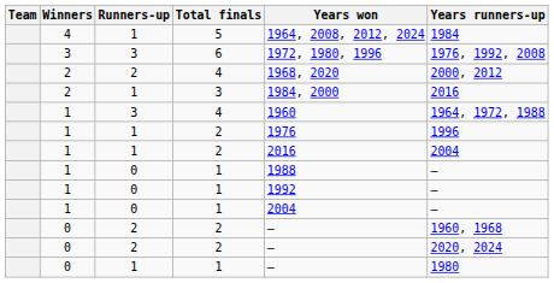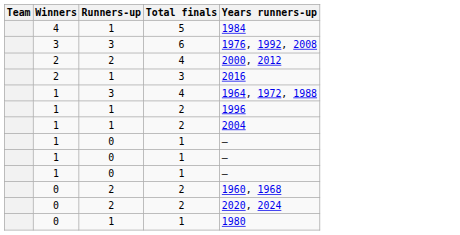 <table class="wikitable sortable plainrowheaders" style="text-align:center">
 <tr>
 <th scope="col">Team</th>
 <th scope="col">Winners</th>
 <th scope="col">Runners-up</th>
 <th scope="col">Total finals</th>
-<th class="unsortable" scope="col">Years won</th>
 <th class="unsortable" scope="col">Years runners-up</th>
 </tr>
 <tr>
 <th scope="row" align=left></th>
 <td>4</td>
 <td>1</td>
 <td>5</td>
-<td align=left><a href='#'>1964</a>, <a href='#'>2008</a>, <a href='#'>2012</a>, <a href='#'>2024</a></td>
 <td align=left><a href='#'>1984</a></td>
 </tr>
 <tr>
 <th scope="row" align=left></th>
 <td>3</td>
 <td>3</td>
 <td>6</td>
-<td align=left><a href='#'>1972</a>, <a href='#'>1980</a>, <a href='#'>1996</a></td>
 <td align=left><a href='#'>1976</a>, <a href='#'>1992</a>, <a href='#'>2008</a></td>
 </tr>
 <tr>
 <th scope="row" align=left></th>
 <td>2</td>
 <td>2</td>
 <td>4</td>
-<td align=left><a href='#'>1968</a>, <a href='#'>2020</a></td>
 <td align=left><a href='#'>2000</a>, <a href='#'>2012</a></td>
 </tr>
 <tr>
 <th scope="row" align=left></th>
 <td>2</td>
 <td>1</td>
 <td>3</td>
-<td align=left><a href='#'>1984</a>, <a href='#'>2000</a></td>
 <td align=left><a href='#'>2016</a></td>
 </tr>
 <tr>
 <th scope="row" align=left></th>
 <td>1</td>
 <td>3</td>
 <td>4</td>
-<td align=left><a href='#'>1960</a></td>
 <td align=left><a href='#'>1964</a>, <a href='#'>1972</a>, <a href='#'>1988</a></td>
 </tr>
 <tr>
 <th scope="row" align=left></th>
 <td>1</td>
 <td>1</td>
 <td>2</td>
-<td align=left><a href='#'>1976</a></td>
 <td align=left><a href='#'>1996</a></td>
 </tr>
 <tr>
 <th scope="row" align=left></th>
 <td>1</td>
 <td>1</td>
 <td>2</td>
-<td align=left><a href='#'>2016</a></td>
 <td align=left><a href='#'>2004</a></td>
 </tr>
 <tr>
 <th scope="row" align=left></th>
 <td>1</td>
 <td>0</td>
 <td>1</td>
-<td align=left><a href='#'>1988</a></td>
 <td align=left>—</td>
 </tr>
 <tr>
 <th scope="row" align=left></th>
 <td>1</td>
 <td>0</td>
 <td>1</td>
-<td align=left><a href='#'>1992</a></td>
 <td align=left>—</td>
 </tr>
 <tr>
 <th scope="row" align=left></th>
 <td>1</td>
 <td>0</td>
 <td>1</td>
-<td align=left><a href='#'>2004</a></td>
 <td align=left>—</td>
 </tr>
 <tr>
 <th scope="row" align=left></th>
 <td>0</td>
 <td>2</td>
 <td>2</td>
-<td align=left>—</td>
 <td align=left><a href='#'>1960</a>, <a href='#'>1968</a></td>
 </tr>
 <tr>
 <th scope="row" align=left></th>
 <td>0</td>
 <td>2</td>
 <td>2</td>
-<td align=left>—</td>
 <td align=left><a href='#'>2020</a>, <a href='#'>2024</a></td>
 </tr>
 <tr>
 <th scope="row" align=left></th>
 <td>0</td>
 <td>1</td>
 <td>1</td>
-<td align=left>—</td>
 <td align=left><a href='#'>1980</a></td>
 </tr>
 </table>
